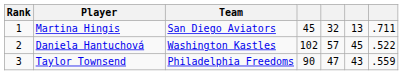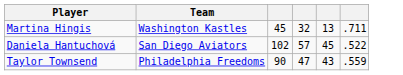 <table class="wikitable" style="text-align:left">
 <tr>
-<th width="25px">Rank</th>
 <th width="165px">Player</th>
 <th width="165px">Team</th>
 <th width="25px"></th>
 <th width="25px"></th>
 <th width="25px"></th>
 <th width="25px"></th>
 </tr>
 <tr>
-<td style="text-align:center">1</td>
 <td><a href='#'>Martina Hingis</a></td>
-<td><a href='#'>San Diego Aviators</a></td>
+<td><a href='#'>Washington Kastles</a></td>
 <td style="text-align:center">45</td>
 <td style="text-align:center">32</td>
 <td style="text-align:center">13</td>
 <td style="text-align:center">.711</td>
 </tr>
 <tr>
-<td style="text-align:center">2</td>
 <td><a href='#'>Daniela Hantuchová</a></td>
-<td><a href='#'>Washington Kastles</a></td>
+<td><a href='#'>San Diego Aviators</a></td>
 <td style="text-align:center">102</td>
 <td style="text-align:center">57</td>
 <td style="text-align:center">45</td>
 <td style="text-align:center">.522</td>
 </tr>
 <tr>
-<td style="text-align:center">3</td>
 <td><a href='#'>Taylor Townsend</a></td>
 <td><a href='#'>Philadelphia Freedoms</a></td>
 <td style="text-align:center">90</td>
 <td style="text-align:center">47</td>
 <td style="text-align:center">43</td>
 <td style="text-align:center">.559</td>
 </tr>
 </table>
